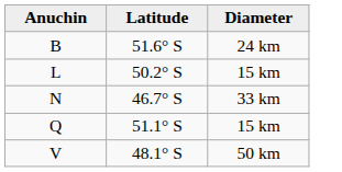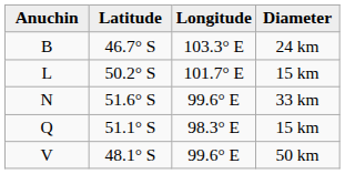 <table class="wikitable">
 <tr>
 <th width="25%" style="background:#eeeeee;">Anuchin</th>
 <th width="25%" style="background:#eeeeee;">Latitude</th>
+<th width="25%" style="background:#eeeeee;">Longitude</th>
 <th width="25%" style="background:#eeeeee;">Diameter</th>
 </tr>
 <tr>
 <td align="center">B</td>
-<td align="center">51.6° S</td>
+<td align="center">46.7° S</td>
+<td align="center">103.3° E</td>
 <td align="center">24 km</td>
 </tr>
 <tr>
 <td align="center">L</td>
 <td align="center">50.2° S</td>
+<td align="center">101.7° E</td>
 <td align="center">15 km</td>
 </tr>
 <tr>
 <td align="center">N</td>
-<td align="center">46.7° S</td>
+<td align="center">51.6° S</td>
+<td align="center">99.6° E</td>
 <td align="center">33 km</td>
 </tr>
 <tr>
 <td align="center">Q</td>
 <td align="center">51.1° S</td>
+<td align="center">98.3° E</td>
 <td align="center">15 km</td>
 </tr>
 <tr>
 <td align="center">V</td>
 <td align="center">48.1° S</td>
+<td align="center">99.6° E</td>
 <td align="center">50 km</td>
 </tr>
 </table>
